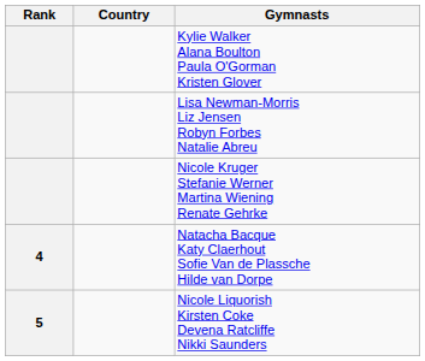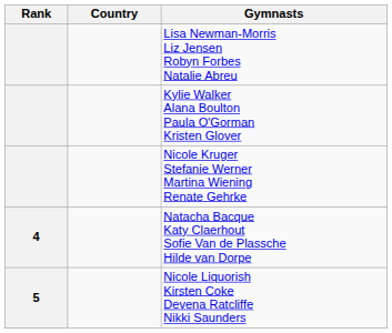 <table class="wikitable" width=500>
 <tr bgcolor="#efefef">
 <th>Rank</th>
 <th>Country</th>
 <th>Gymnasts</th>
 </tr>
 <tr>
 <th></th>
 <td></td>
-<td><a href='#'>Kylie Walker</a> <br> <a href='#'>Alana Boulton</a> <br> <a href='#'>Paula O'Gorman</a><br> <a href='#'>Kristen Glover</a></td>
+<td><a href='#'>Lisa Newman-Morris</a> <br> <a href='#'>Liz Jensen</a> <br> <a href='#'>Robyn Forbes</a> <br> <a href='#'>Natalie Abreu</a></td>
 </tr>
 <tr>
 <th></th>
 <td></td>
-<td><a href='#'>Lisa Newman-Morris</a> <br> <a href='#'>Liz Jensen</a> <br> <a href='#'>Robyn Forbes</a> <br> <a href='#'>Natalie Abreu</a></td>
+<td><a href='#'>Kylie Walker</a> <br> <a href='#'>Alana Boulton</a> <br> <a href='#'>Paula O'Gorman</a><br> <a href='#'>Kristen Glover</a></td>
 </tr>
 <tr>
 <th></th>
 <td></td>
 <td><a href='#'>Nicole Kruger</a> <br> <a href='#'>Stefanie Werner</a> <br> <a href='#'>Martina Wiening</a><br> <a href='#'>Renate Gehrke</a></td>
 </tr>
 <tr>
 <th>4</th>
 <td></td>
 <td><a href='#'>Natacha Bacque</a> <br> <a href='#'>Katy Claerhout</a> <br> <a href='#'>Sofie Van de Plassche</a><br> <a href='#'>Hilde van Dorpe</a></td>
 </tr>
 <tr>
 <th>5</th>
 <td></td>
 <td><a href='#'>Nicole Liquorish</a> <br> <a href='#'>Kirsten Coke</a> <br> <a href='#'>Devena Ratcliffe</a> <br> <a href='#'>Nikki Saunders</a></td>
 </tr>
 </table>
